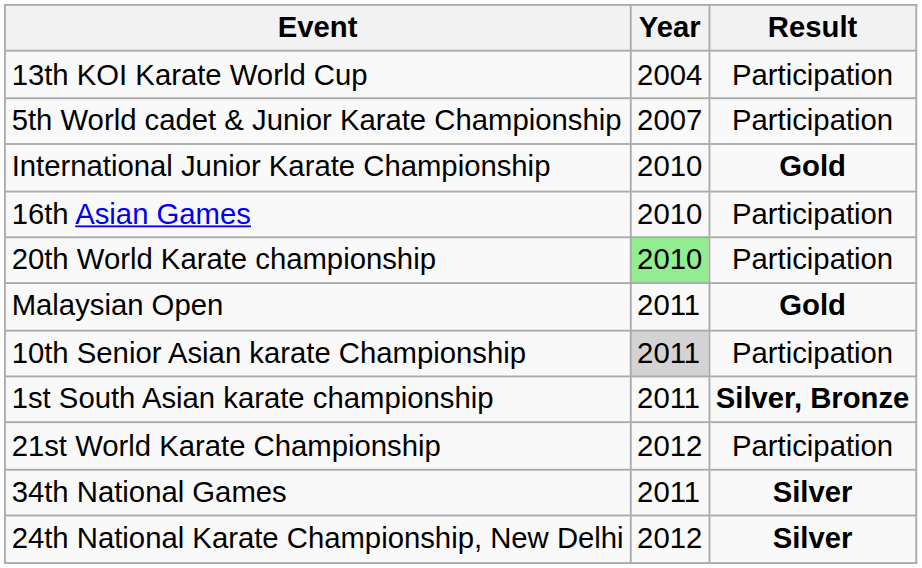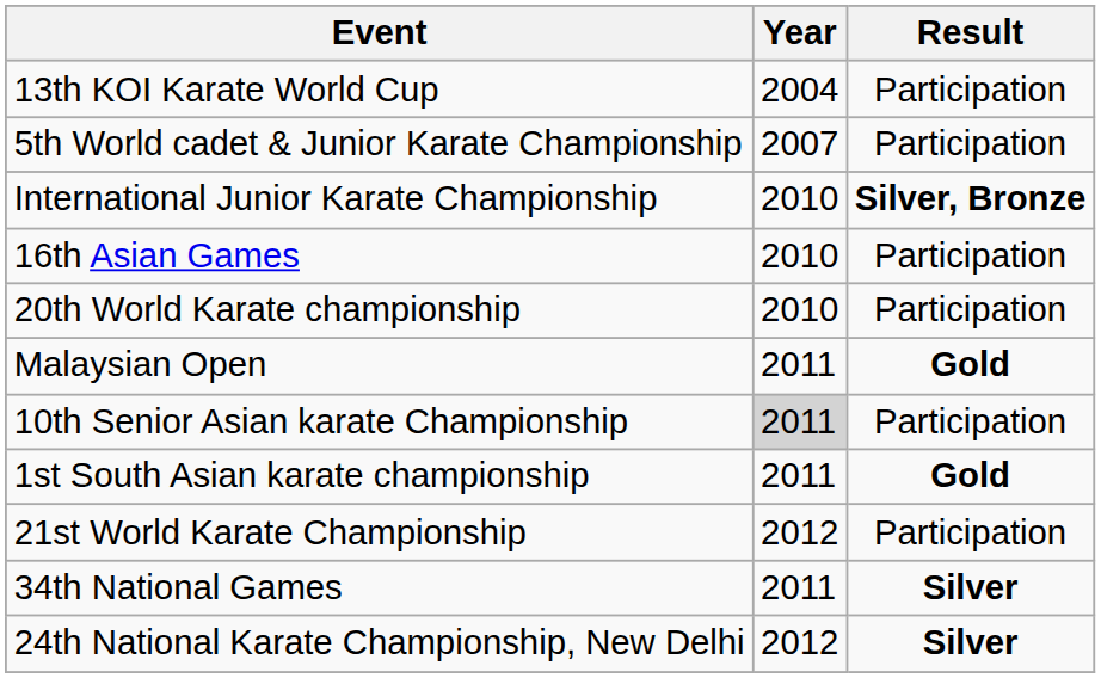 <table class="wikitable sortable">
 <tr>
 <th style="text-align:center;">Event</th>
 <th style="text-align:center;">Year</th>
 <th style="text-align:center;">Result</th>
 </tr>
 <tr>
 <td> 13th KOI Karate World Cup</td>
 <td>2004</td>
 <td style="text-align:center;">Participation</td>
 </tr>
 <tr>
 <td> 5th World cadet & Junior Karate Championship</td>
 <td>2007</td>
 <td style="text-align:center;">Participation</td>
 </tr>
 <tr>
 <td> International Junior Karate Championship</td>
 <td>2010</td>
-<td style="text-align:center;"><strong>Gold</strong></td>
+<td style="text-align:center;"><strong>Silver, Bronze</strong></td>
 </tr>
 <tr>
 <td> 16th <a href='#'>Asian Games</a></td>
 <td>2010</td>
 <td style="text-align:center;">Participation</td>
 </tr>
 <tr>
 <td> 20th  World Karate championship</td>
-<td style="background: lightgreen;">2010</td>
+<td>2010</td>
 <td style="text-align:center;">Participation</td>
 </tr>
 <tr>
 <td> Malaysian Open</td>
 <td>2011</td>
 <td style="text-align:center;"><strong>Gold</strong></td>
 </tr>
 <tr>
 <td> 10th Senior Asian karate Championship</td>
 <td style="background: lightgrey;">2011</td>
 <td style="text-align:center;">Participation</td>
 </tr>
 <tr>
 <td> 1st South Asian karate championship</td>
 <td>2011</td>
-<td style="text-align:center;"><strong>Silver, Bronze</strong></td>
+<td style="text-align:center;"><strong>Gold</strong></td>
 </tr>
 <tr>
 <td> 21st World Karate Championship</td>
 <td>2012</td>
 <td style="text-align:center;">Participation</td>
 </tr>
 <tr>
 <td> 34th National Games</td>
 <td>2011</td>
 <td style="text-align:center;"><strong>Silver</strong></td>
 </tr>
 <tr>
 <td> 24th National Karate Championship, New Delhi</td>
 <td>2012</td>
 <td style="text-align:center;"><strong>Silver</strong></td>
 </tr>
 </table>
